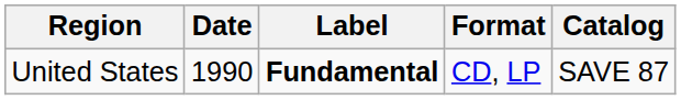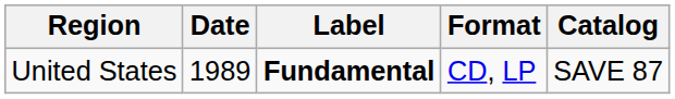 <table class="wikitable">
 <tr>
 <th>Region</th>
 <th>Date</th>
 <th>Label</th>
 <th>Format</th>
 <th>Catalog</th>
 </tr>
 <tr>
 <td>United States</td>
-<td>1990</td>
+<td>1989</td>
 <td><strong>Fundamental</strong></td>
 <td><a href='#'>CD</a>, <a href='#'>LP</a></td>
 <td>SAVE 87</td>
 </tr>
 </table>
